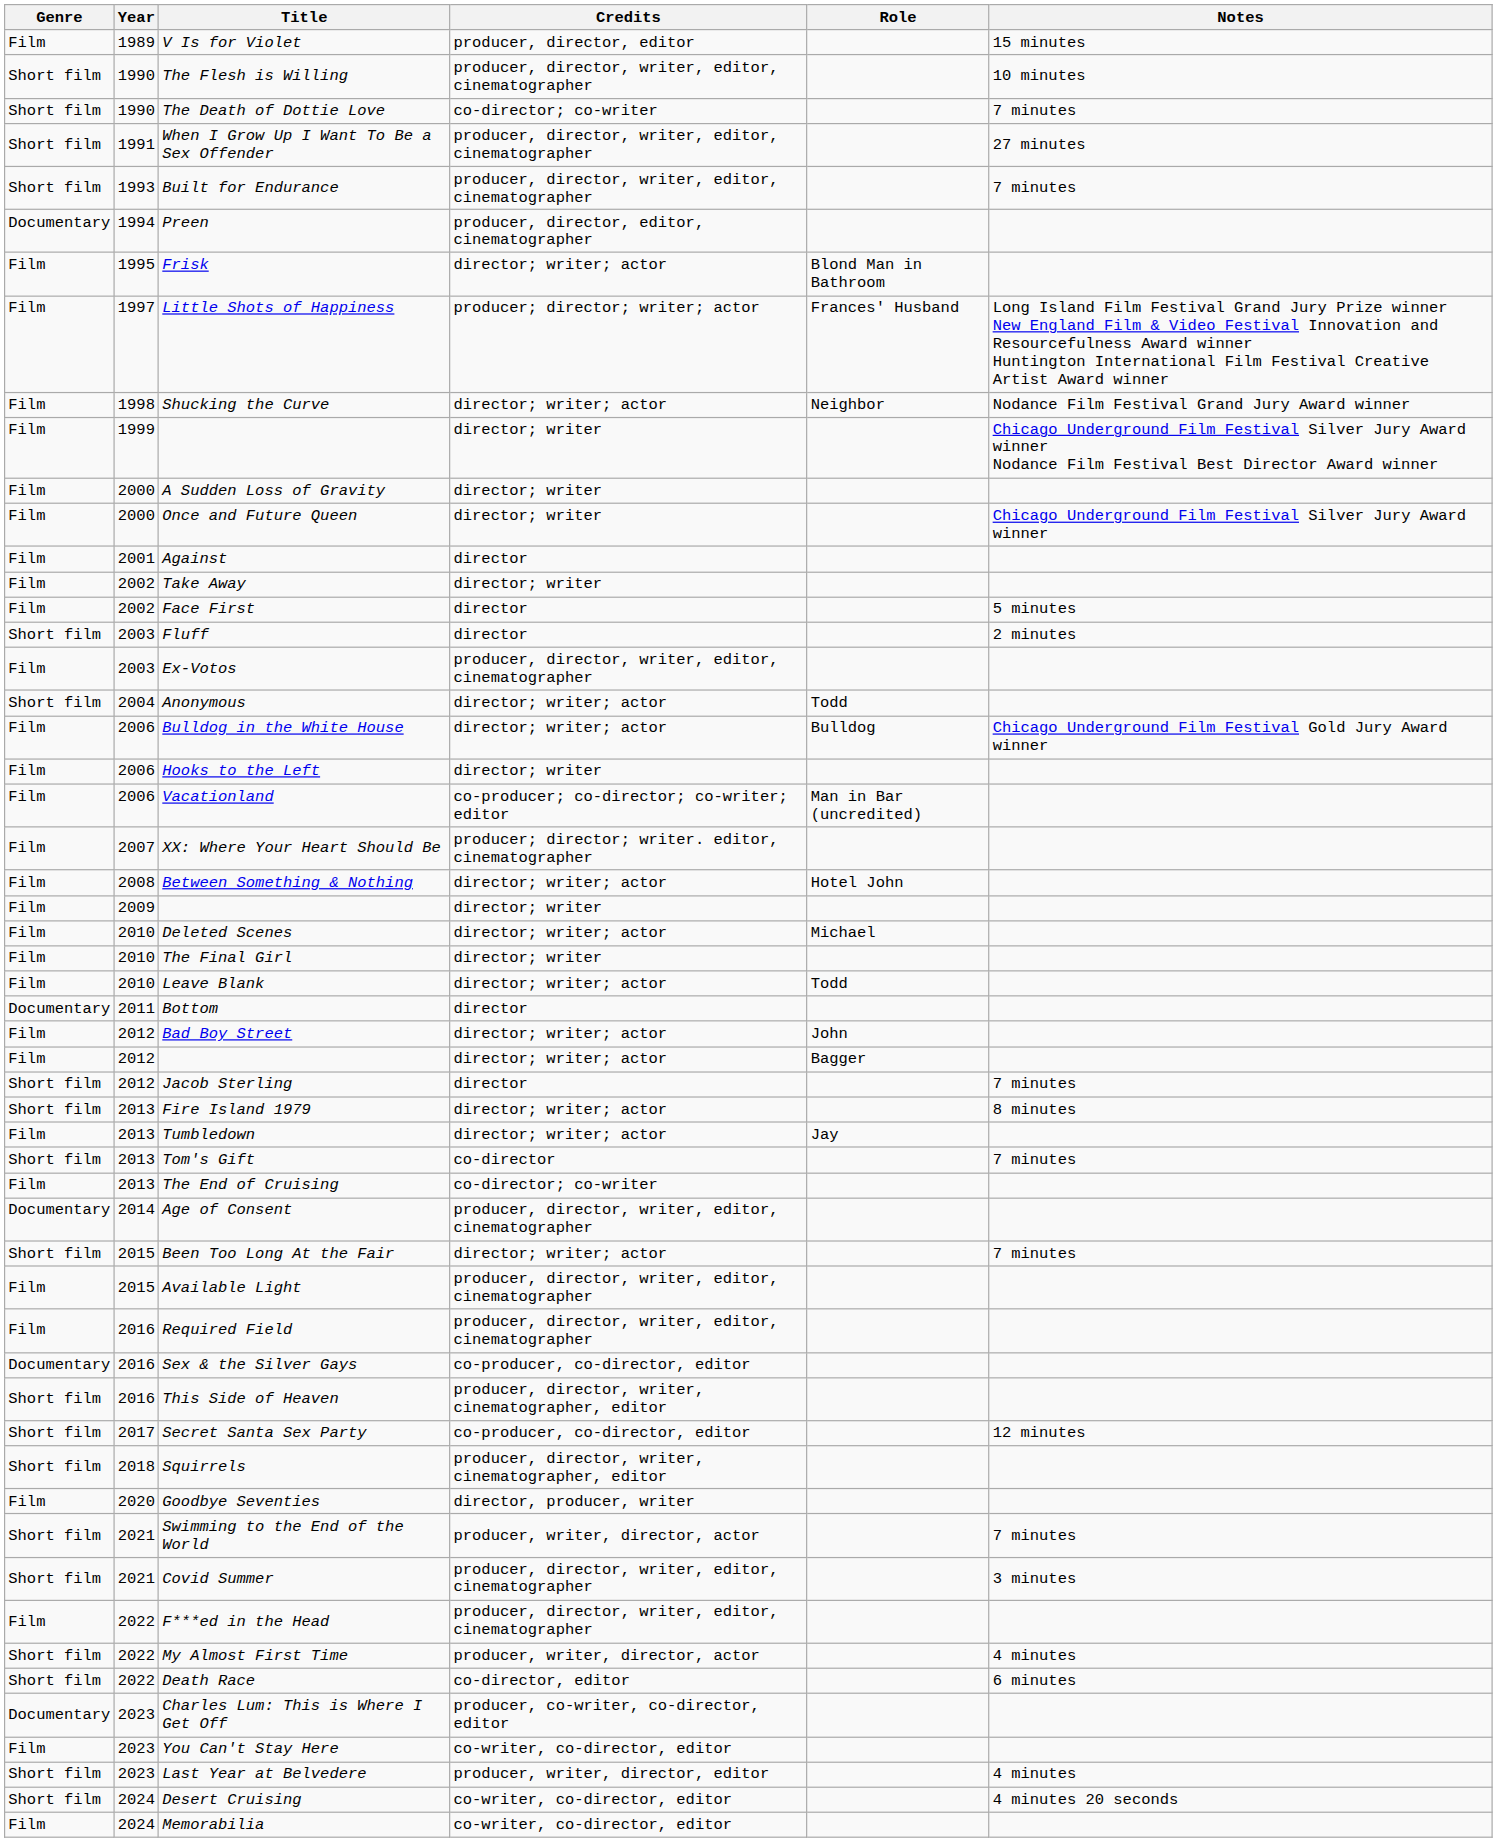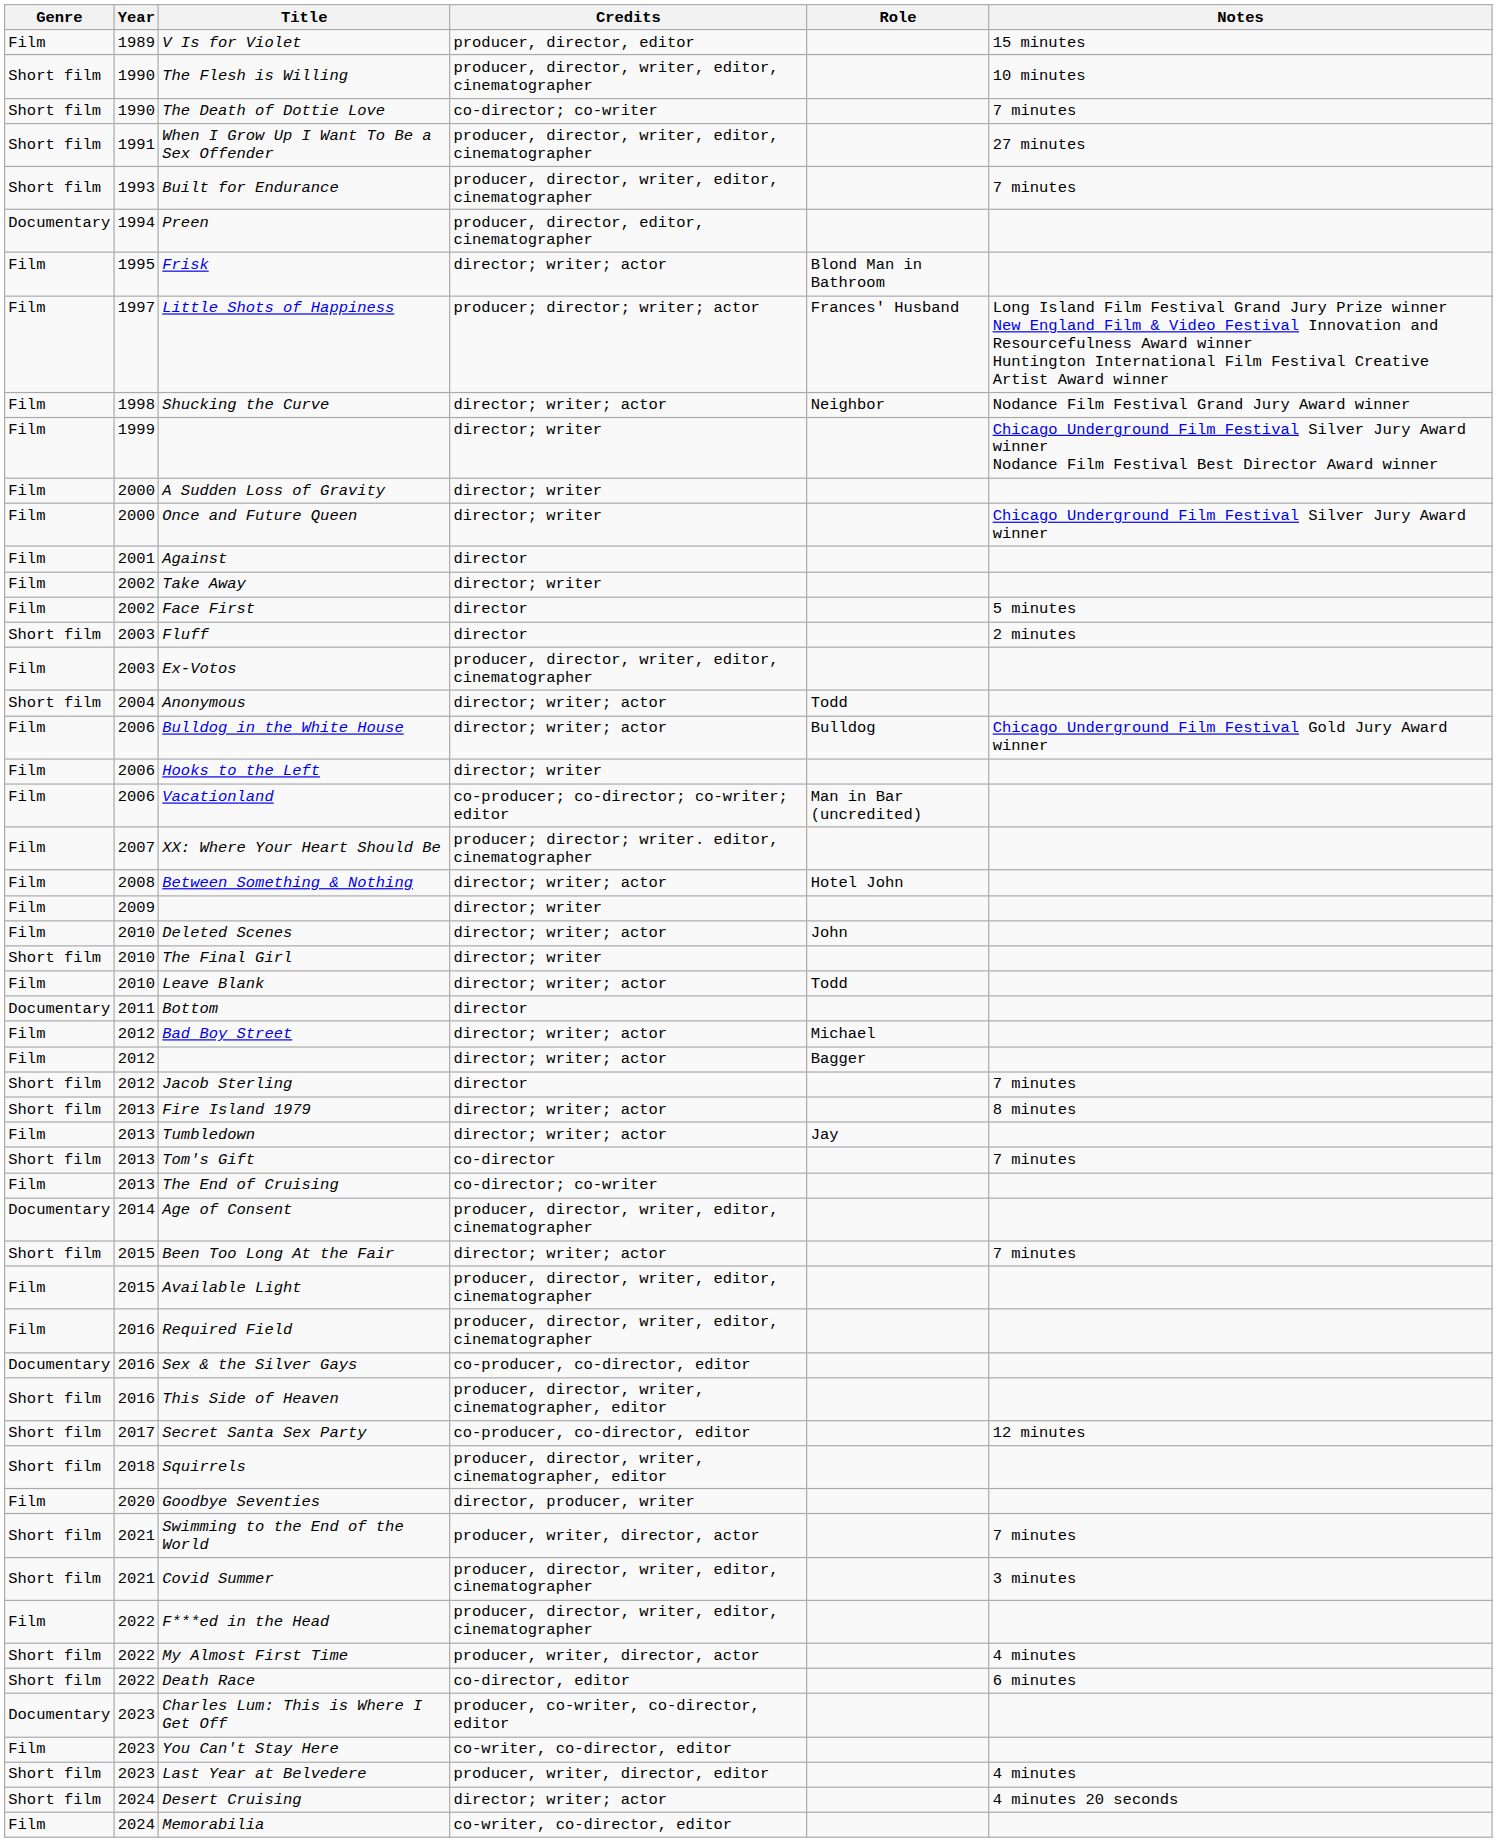 <table class="wikitable sortable">
 <tr>
 <th>Genre</th>
 <th>Year</th>
 <th>Title</th>
 <th>Credits</th>
 <th>Role</th>
 <th>Notes</th>
 </tr>
 <tr valign="top">
 <td>Film</td>
 <td align="center">1989</td>
 <td><em>V Is for Violet</em></td>
 <td>producer, director, editor</td>
 <td></td>
 <td>15 minutes</td>
 </tr>
 <tr>
 <td>Short film</td>
 <td>1990</td>
 <td><em>The Flesh is Willing</em></td>
 <td>producer, director, writer, editor, cinematographer</td>
 <td></td>
 <td>10 minutes</td>
 </tr>
 <tr>
 <td>Short film</td>
 <td>1990</td>
 <td><em>The Death of Dottie Love</em></td>
 <td>co-director; co-writer</td>
 <td></td>
 <td>7 minutes</td>
 </tr>
 <tr>
 <td>Short film</td>
 <td>1991</td>
 <td><em>When I Grow Up I Want To Be a Sex Offender</em></td>
 <td>producer, director, writer, editor, cinematographer</td>
 <td></td>
 <td>27 minutes</td>
 </tr>
 <tr>
 <td>Short film</td>
 <td>1993</td>
 <td><em>Built for Endurance</em></td>
 <td>producer, director, writer, editor, cinematographer</td>
 <td></td>
 <td>7 minutes</td>
 </tr>
 <tr valign="top">
 <td>Documentary</td>
 <td align="center">1994</td>
 <td><em>Preen</em></td>
 <td>producer, director, editor, cinematographer</td>
 <td></td>
 <td></td>
 </tr>
 <tr valign="top">
 <td>Film</td>
 <td align="center">1995</td>
 <td><em><a href='#'>Frisk</a></em></td>
 <td>director; writer; actor</td>
 <td>Blond Man in Bathroom</td>
 <td></td>
 </tr>
 <tr valign="top">
 <td>Film</td>
 <td align="center">1997</td>
 <td><em><a href='#'>Little Shots of Happiness</a></em></td>
 <td>producer; director; writer; actor</td>
 <td>Frances' Husband</td>
 <td>Long Island Film Festival Grand Jury Prize winner <br> <a href='#'>New England Film & Video Festival</a> Innovation and Resourcefulness Award winner <br> Huntington International Film Festival Creative Artist Award winner</td>
 </tr>
 <tr valign="top">
 <td>Film</td>
 <td align="center">1998</td>
 <td><em>Shucking the Curve</em></td>
 <td>director; writer; actor</td>
 <td>Neighbor</td>
 <td>Nodance Film Festival Grand Jury Award winner</td>
 </tr>
 <tr valign="top">
 <td>Film</td>
 <td align="center">1999</td>
 <td><em></em></td>
 <td>director; writer</td>
 <td></td>
 <td><a href='#'>Chicago Underground Film Festival</a> Silver Jury Award winner <br> Nodance Film Festival Best Director Award winner</td>
 </tr>
 <tr valign="top">
 <td>Film</td>
 <td align="center">2000</td>
 <td><em>A Sudden Loss of Gravity</em></td>
 <td>director; writer</td>
 <td></td>
 <td></td>
 </tr>
 <tr valign="top">
 <td>Film</td>
 <td align="center">2000</td>
 <td><em>Once and Future Queen</em></td>
 <td>director; writer</td>
 <td></td>
 <td><a href='#'>Chicago Underground Film Festival</a> Silver Jury Award winner</td>
 </tr>
 <tr valign="top">
 <td>Film</td>
 <td align="center">2001</td>
 <td><em>Against</em></td>
 <td>director</td>
 <td></td>
 <td></td>
 </tr>
 <tr valign="top">
 <td>Film</td>
 <td align="center">2002</td>
 <td><em>Take Away</em></td>
 <td>director; writer</td>
 <td></td>
 <td></td>
 </tr>
 <tr valign="top">
 <td>Film</td>
 <td align="center">2002</td>
 <td><em>Face First</em></td>
 <td>director</td>
 <td></td>
 <td>5 minutes</td>
 </tr>
 <tr valign="top">
 <td>Short film</td>
 <td align="center">2003</td>
 <td><em>Fluff</em></td>
 <td>director</td>
 <td></td>
 <td>2 minutes</td>
 </tr>
 <tr>
 <td>Film</td>
 <td>2003</td>
 <td><em>Ex-Votos</em></td>
 <td>producer, director, writer, editor, cinematographer</td>
 <td></td>
 <td></td>
 </tr>
 <tr valign="top">
 <td>Short film</td>
 <td align="center">2004</td>
 <td><em>Anonymous</em> </td>
 <td>director; writer; actor</td>
 <td>Todd</td>
 <td></td>
 </tr>
 <tr valign="top">
 <td>Film</td>
 <td align="center">2006</td>
 <td><em><a href='#'>Bulldog in the White House</a></em></td>
 <td>director; writer; actor</td>
 <td>Bulldog</td>
 <td><a href='#'>Chicago Underground Film Festival</a> Gold Jury Award winner</td>
 </tr>
 <tr valign="top">
 <td>Film</td>
 <td align="center">2006</td>
 <td><em><a href='#'>Hooks to the Left</a></em></td>
 <td>director; writer</td>
 <td></td>
 <td></td>
 </tr>
 <tr valign="top">
 <td>Film</td>
 <td align="center">2006</td>
 <td><em><a href='#'>Vacationland</a></em> </td>
 <td>co-producer; co-director; co-writer; editor</td>
 <td>Man in Bar (uncredited)</td>
 <td></td>
 </tr>
 <tr>
 <td>Film</td>
 <td>2007</td>
 <td><em>XX: Where Your Heart Should Be</em></td>
 <td>producer; director; writer. editor, cinematographer</td>
 <td></td>
 <td></td>
 </tr>
 <tr valign="top">
 <td>Film</td>
 <td align="center">2008</td>
 <td><em><a href='#'>Between Something & Nothing</a></em></td>
 <td>director; writer; actor</td>
 <td>Hotel John</td>
 <td></td>
 </tr>
 <tr valign="top">
 <td>Film</td>
 <td align="center">2009</td>
 <td><em></em></td>
 <td>director; writer</td>
 <td></td>
 <td></td>
 </tr>
 <tr valign="top">
 <td>Film</td>
 <td align="center">2010</td>
 <td><em>Deleted Scenes</em></td>
 <td>director; writer; actor</td>
-<td>Michael</td>
+<td>John</td>
 <td></td>
 </tr>
 <tr valign="top">
-<td>Film</td>
+<td>Short film</td>
 <td align="center">2010</td>
 <td><em>The Final Girl</em></td>
 <td>director; writer</td>
 <td></td>
 <td></td>
 </tr>
 <tr valign="top">
 <td>Film</td>
 <td align="center">2010</td>
 <td><em>Leave Blank</em></td>
 <td>director; writer; actor</td>
 <td>Todd</td>
 <td></td>
 </tr>
 <tr valign="top">
 <td>Documentary</td>
 <td align="center">2011</td>
 <td><em>Bottom</em></td>
 <td>director</td>
 <td></td>
 <td></td>
 </tr>
 <tr valign="top">
 <td>Film</td>
 <td align="center">2012</td>
 <td><em><a href='#'>Bad Boy Street</a></em></td>
 <td>director; writer; actor</td>
-<td>John</td>
+<td>Michael</td>
 <td></td>
 </tr>
 <tr valign="top">
 <td>Film</td>
 <td align="center">2012</td>
 <td><em></em></td>
 <td>director; writer; actor</td>
 <td>Bagger</td>
 <td></td>
 </tr>
 <tr valign="top">
 <td>Short film</td>
 <td align="center">2012</td>
 <td><em>Jacob Sterling</em></td>
 <td>director</td>
 <td></td>
 <td>7 minutes</td>
 </tr>
 <tr valign="top">
 <td>Short film</td>
 <td align="center">2013</td>
 <td><em>Fire Island 1979</em></td>
 <td>director; writer; actor</td>
 <td></td>
 <td>8 minutes</td>
 </tr>
 <tr valign="top">
 <td>Film</td>
 <td align="center">2013</td>
 <td><em>Tumbledown</em></td>
 <td>director; writer; actor</td>
 <td>Jay</td>
 <td></td>
 </tr>
 <tr valign="top">
 <td>Short film</td>
 <td align="center">2013</td>
 <td><em>Tom's Gift</em></td>
 <td>co-director</td>
 <td></td>
 <td>7 minutes</td>
 </tr>
 <tr valign="top">
 <td>Film</td>
 <td align="center">2013</td>
 <td><em>The End of Cruising</em></td>
 <td>co-director; co-writer</td>
 <td></td>
 <td></td>
 </tr>
 <tr valign="top">
 <td>Documentary</td>
 <td align="center">2014</td>
 <td><em>Age of Consent</em></td>
 <td>producer, director, writer, editor, cinematographer</td>
 <td></td>
 <td></td>
 </tr>
 <tr>
 <td>Short film</td>
 <td>2015</td>
 <td><em>Been Too Long At the Fair</em></td>
 <td>director; writer; actor</td>
 <td></td>
 <td>7 minutes</td>
 </tr>
 <tr>
 <td>Film</td>
 <td>2015</td>
 <td><em>Available Light</em></td>
 <td>producer, director, writer, editor, cinematographer</td>
 <td></td>
 <td></td>
 </tr>
 <tr>
 <td>Film</td>
 <td>2016</td>
 <td><em>Required Field</em></td>
 <td>producer, director, writer, editor, cinematographer</td>
 <td></td>
 <td></td>
 </tr>
 <tr>
 <td>Documentary</td>
 <td>2016</td>
 <td><em>Sex & the Silver Gays</em></td>
 <td>co-producer, co-director, editor</td>
 <td></td>
 <td></td>
 </tr>
 <tr>
 <td>Short film</td>
 <td>2016</td>
 <td><em>This Side of Heaven</em></td>
 <td>producer, director, writer, cinematographer, editor</td>
 <td></td>
 <td></td>
 </tr>
 <tr>
 <td>Short film</td>
 <td>2017</td>
 <td><em>Secret Santa Sex Party</em></td>
 <td>co-producer, co-director, editor</td>
 <td></td>
 <td>12 minutes</td>
 </tr>
 <tr>
 <td>Short film</td>
 <td>2018</td>
 <td><em>Squirrels</em></td>
 <td>producer, director, writer, cinematographer, editor</td>
 <td></td>
 <td></td>
 </tr>
 <tr>
 <td>Film</td>
 <td>2020</td>
 <td><em>Goodbye Seventies</em></td>
 <td>director, producer, writer</td>
 <td></td>
 <td></td>
 </tr>
 <tr>
 <td>Short film</td>
 <td>2021</td>
 <td><em>Swimming to the End of the World</em></td>
 <td>producer, writer, director, actor</td>
 <td></td>
 <td>7 minutes</td>
 </tr>
 <tr>
 <td>Short film</td>
 <td>2021</td>
 <td><em>Covid Summer</em></td>
 <td>producer, director, writer, editor, cinematographer</td>
 <td></td>
 <td>3 minutes</td>
 </tr>
 <tr>
 <td>Film</td>
 <td>2022</td>
 <td><em>F***ed in the Head</em></td>
 <td>producer, director, writer, editor, cinematographer</td>
 <td></td>
 <td></td>
 </tr>
 <tr>
 <td>Short film</td>
 <td>2022</td>
 <td><em>My Almost First Time</em></td>
 <td>producer, writer, director, actor</td>
 <td></td>
 <td>4 minutes</td>
 </tr>
 <tr>
 <td>Short film</td>
 <td>2022</td>
 <td><em>Death Race</em></td>
 <td>co-director, editor</td>
 <td></td>
 <td>6 minutes</td>
 </tr>
 <tr>
 <td>Documentary</td>
 <td>2023</td>
 <td><em>Charles Lum: This is Where I Get Off</em></td>
 <td>producer, co-writer, co-director, editor</td>
 <td></td>
 <td></td>
 </tr>
 <tr>
 <td>Film</td>
 <td>2023</td>
 <td><em>You Can't Stay Here</em></td>
 <td>co-writer, co-director, editor</td>
 <td></td>
 <td></td>
 </tr>
 <tr>
 <td>Short film</td>
 <td>2023</td>
 <td><em>Last Year at Belvedere</em></td>
 <td>producer, writer, director, editor</td>
 <td></td>
 <td>4 minutes</td>
 </tr>
 <tr>
 <td>Short film</td>
 <td>2024</td>
 <td><em>Desert Cruising</em></td>
-<td>co-writer, co-director, editor</td>
+<td>director; writer; actor</td>
 <td></td>
 <td>4 minutes 20 seconds</td>
 </tr>
 <tr>
 <td>Film</td>
 <td>2024</td>
 <td><em>Memorabilia</em></td>
 <td>co-writer, co-director, editor</td>
 <td></td>
 <td></td>
 </tr>
 </table>
